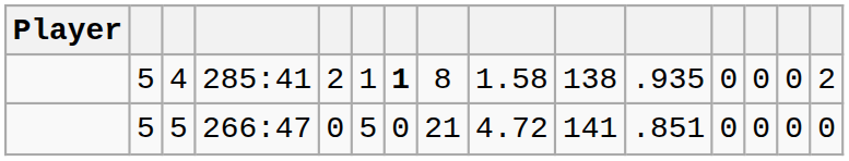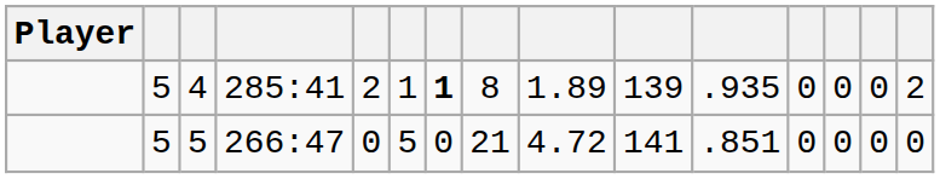 <table class="wikitable sortable" style="text-align:center;">
 <tr>
 <th>Player</th>
 <th></th>
 <th></th>
 <th></th>
 <th></th>
 <th></th>
 <th></th>
 <th></th>
 <th></th>
 <th></th>
 <th></th>
 <th></th>
 <th></th>
 <th></th>
 <th></th>
 </tr>
 <tr>
 <td></td>
 <td>5</td>
 <td>4</td>
 <td>285:41</td>
 <td>2</td>
 <td>1</td>
 <td><strong>1</strong></td>
 <td>8</td>
-<td>1.58</td>
-<td>138</td>
+<td>1.89</td>
+<td>139</td>
 <td>.935</td>
 <td>0</td>
 <td>0</td>
 <td>0</td>
 <td>2</td>
 </tr>
 <tr>
 <td></td>
 <td>5</td>
 <td>5</td>
 <td>266:47</td>
 <td>0</td>
 <td>5</td>
 <td>0</td>
 <td>21</td>
 <td>4.72</td>
 <td>141</td>
 <td>.851</td>
 <td>0</td>
 <td>0</td>
 <td>0</td>
 <td>0</td>
 </tr>
 </table>
